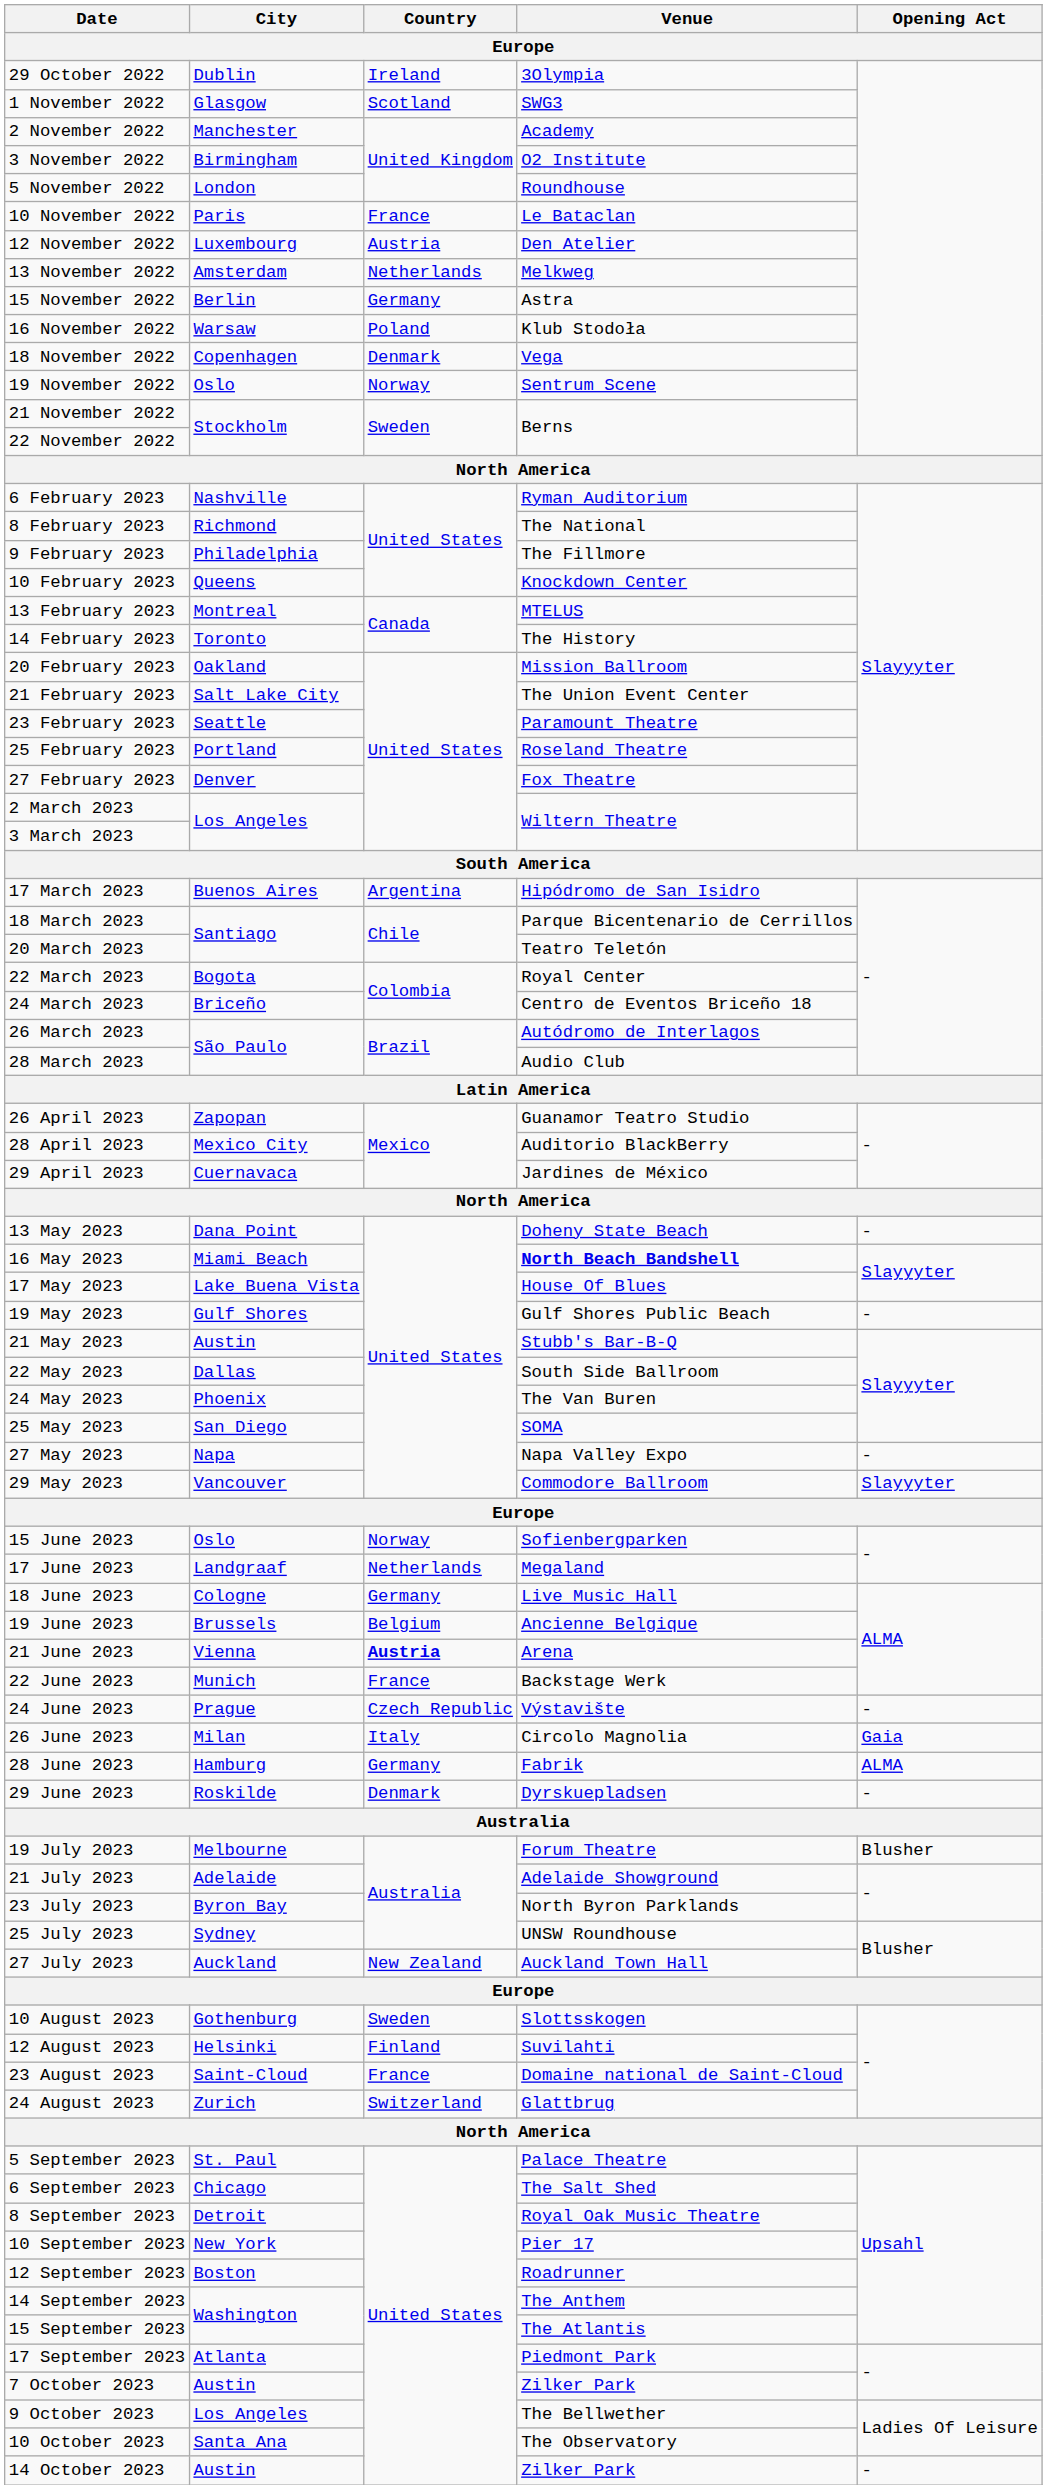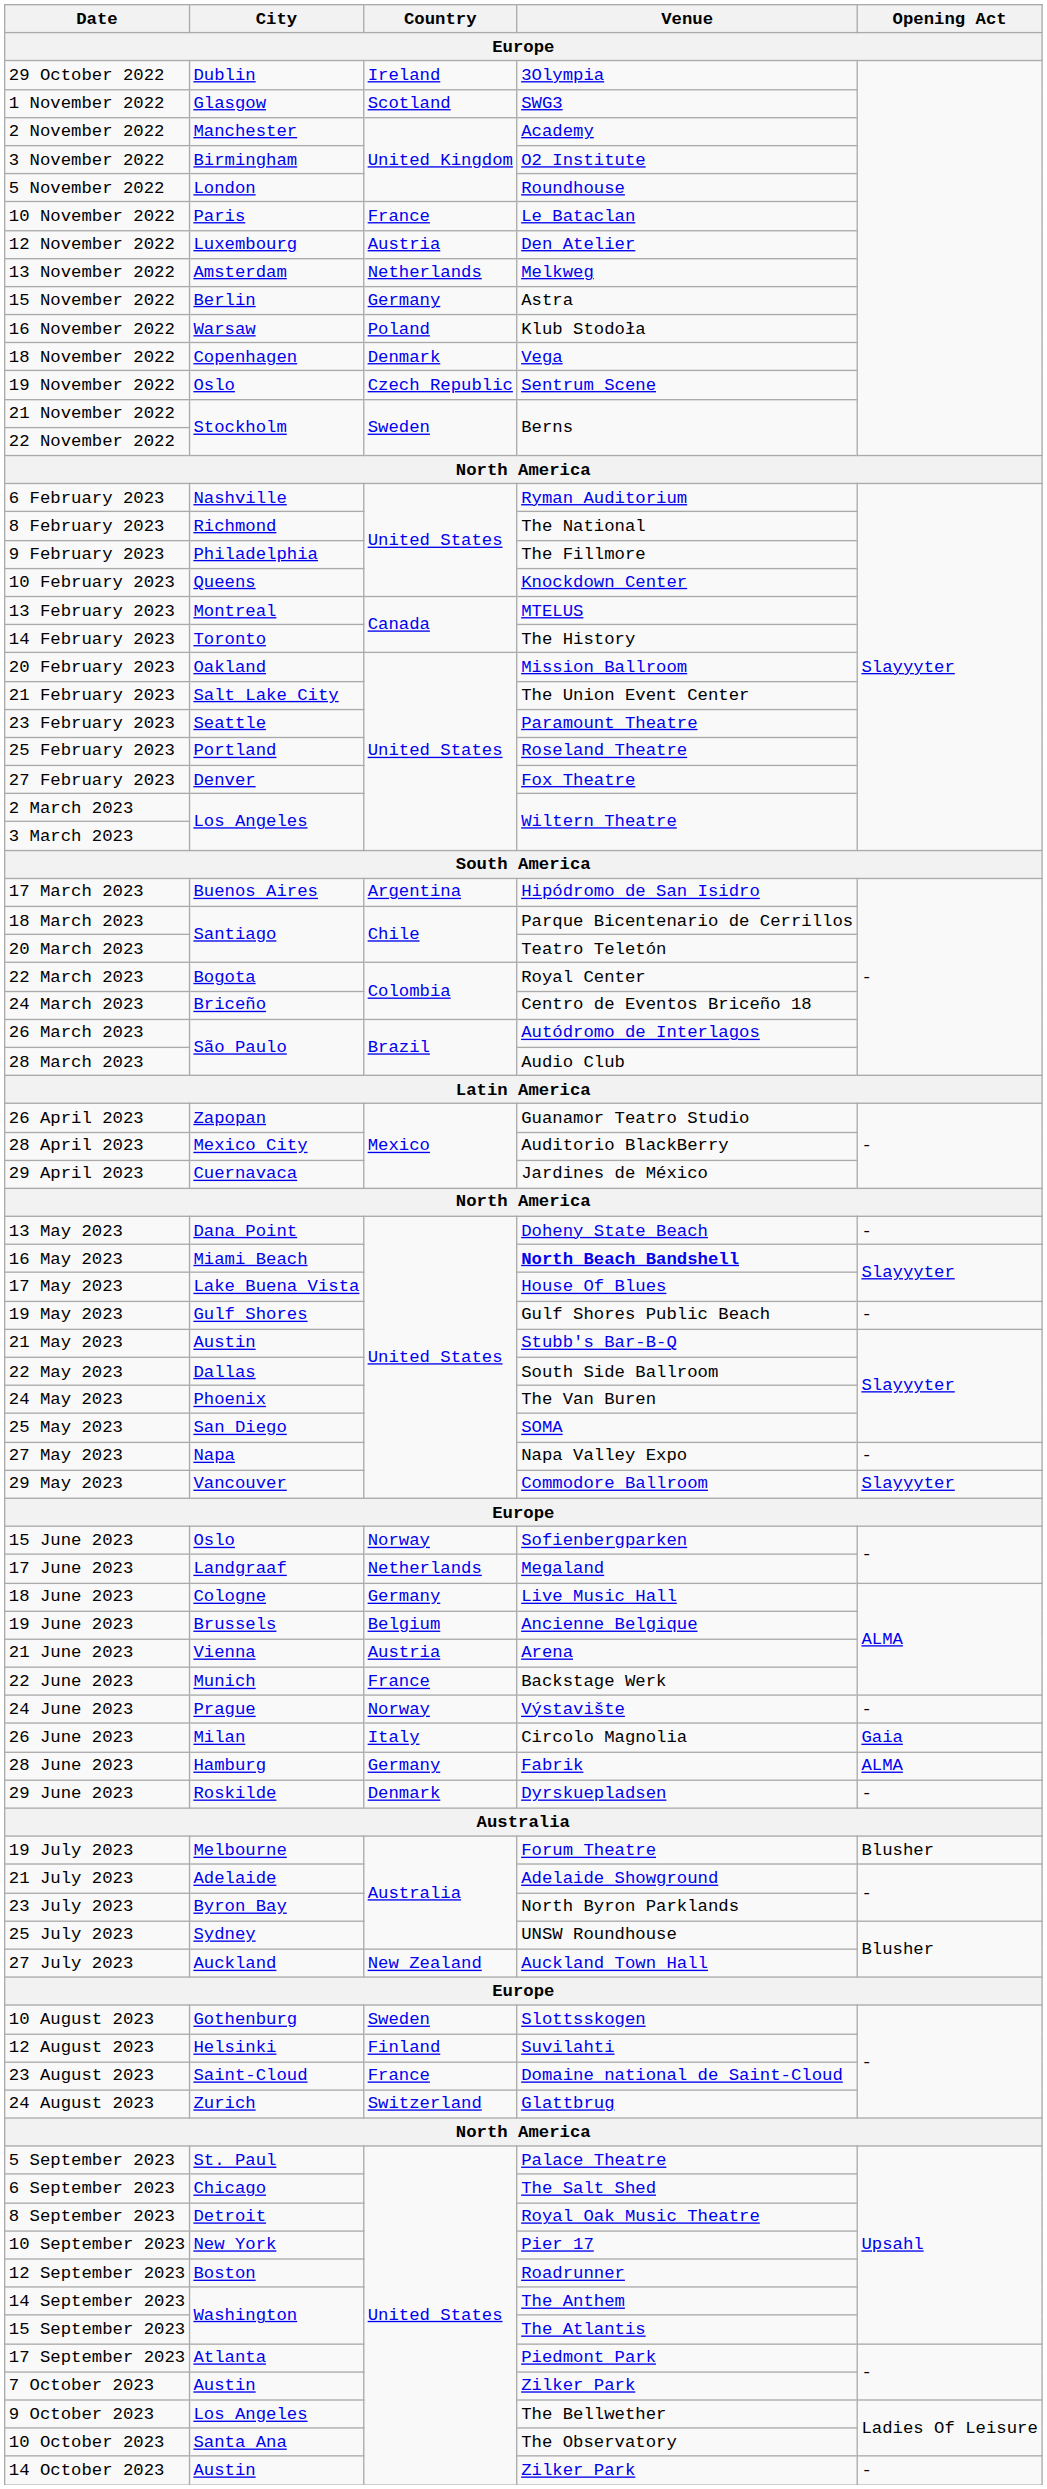 <table class="wikitable">
 <tr>
 <th>Date</th>
 <th>City</th>
 <th>Country</th>
 <th>Venue</th>
 <th>Opening Act</th>
 </tr>
 <tr>
 <th colspan="5">Europe</th>
 </tr>
 <tr>
 <td>29 October 2022</td>
 <td><a href='#'>Dublin</a></td>
 <td><a href='#'>Ireland</a></td>
 <td><a href='#'>3Olympia</a></td>
 <td rowspan="14"></td>
 </tr>
 <tr>
 <td>1 November 2022</td>
 <td><a href='#'>Glasgow</a></td>
 <td><a href='#'>Scotland</a></td>
 <td><a href='#'>SWG3</a></td>
 </tr>
 <tr>
 <td>2 November 2022</td>
 <td><a href='#'>Manchester</a></td>
 <td rowspan="3"><a href='#'>United Kingdom</a></td>
 <td><a href='#'>Academy</a></td>
 </tr>
 <tr>
 <td>3 November 2022</td>
 <td><a href='#'>Birmingham</a></td>
 <td><a href='#'>O2 Institute</a></td>
 </tr>
 <tr>
 <td>5 November 2022</td>
 <td><a href='#'>London</a></td>
 <td><a href='#'>Roundhouse</a></td>
 </tr>
 <tr>
 <td>10 November 2022</td>
 <td><a href='#'>Paris</a></td>
 <td><a href='#'>France</a></td>
 <td><a href='#'>Le Bataclan</a></td>
 </tr>
 <tr>
 <td>12 November 2022</td>
 <td><a href='#'>Luxembourg</a></td>
 <td><a href='#'>Austria</a></td>
 <td><a href='#'>Den Atelier</a></td>
 </tr>
 <tr>
 <td>13 November 2022</td>
 <td><a href='#'>Amsterdam</a></td>
 <td><a href='#'>Netherlands</a></td>
 <td><a href='#'>Melkweg</a></td>
 </tr>
 <tr>
 <td>15 November 2022</td>
 <td><a href='#'>Berlin</a></td>
 <td><a href='#'>Germany</a></td>
 <td>Astra</td>
 </tr>
 <tr>
 <td>16 November 2022</td>
 <td><a href='#'>Warsaw</a></td>
 <td><a href='#'>Poland</a></td>
 <td>Klub Stodoła</td>
 </tr>
 <tr>
 <td>18 November 2022</td>
 <td><a href='#'>Copenhagen</a></td>
 <td><a href='#'>Denmark</a></td>
 <td><a href='#'>Vega</a></td>
 </tr>
 <tr>
 <td>19 November 2022</td>
 <td><a href='#'>Oslo</a></td>
-<td><a href='#'>Norway</a></td>
+<td><a href='#'>Czech Republic</a></td>
 <td><a href='#'>Sentrum Scene</a></td>
 </tr>
 <tr>
 <td>21 November 2022</td>
 <td rowspan="2"><a href='#'>Stockholm</a></td>
 <td rowspan="2"><a href='#'>Sweden</a></td>
 <td rowspan="2">Berns</td>
 </tr>
 <tr>
 <td>22 November 2022</td>
 </tr>
 <tr>
 <th colspan="5">North America</th>
 </tr>
 <tr>
 <td>6 February 2023</td>
 <td><a href='#'>Nashville</a></td>
 <td rowspan="4"><a href='#'>United States</a></td>
 <td><a href='#'>Ryman Auditorium</a></td>
 <td rowspan="13"><a href='#'>Slayyyter</a></td>
 </tr>
 <tr>
 <td>8 February 2023</td>
 <td><a href='#'>Richmond</a></td>
 <td>The National</td>
 </tr>
 <tr>
 <td>9 February 2023</td>
 <td><a href='#'>Philadelphia</a></td>
 <td>The Fillmore</td>
 </tr>
 <tr>
 <td>10 February 2023</td>
 <td><a href='#'>Queens</a></td>
 <td><a href='#'>Knockdown Center</a></td>
 </tr>
 <tr>
 <td>13 February 2023</td>
 <td><a href='#'>Montreal</a></td>
 <td rowspan="2"><a href='#'>Canada</a></td>
 <td><a href='#'>MTELUS</a></td>
 </tr>
 <tr>
 <td>14 February 2023</td>
 <td><a href='#'>Toronto</a></td>
 <td>The History</td>
 </tr>
 <tr>
 <td>20 February 2023</td>
 <td><a href='#'>Oakland</a></td>
 <td rowspan="7"><a href='#'>United States</a></td>
 <td><a href='#'>Mission Ballroom</a></td>
 </tr>
 <tr>
 <td>21 February 2023</td>
 <td><a href='#'>Salt Lake City</a></td>
 <td>The Union Event Center</td>
 </tr>
 <tr>
 <td>23 February 2023</td>
 <td><a href='#'>Seattle</a></td>
 <td><a href='#'>Paramount Theatre</a></td>
 </tr>
 <tr>
 <td>25 February 2023</td>
 <td><a href='#'>Portland</a></td>
 <td><a href='#'>Roseland Theatre</a></td>
 </tr>
 <tr>
 <td>27 February 2023</td>
 <td><a href='#'>Denver</a></td>
 <td><a href='#'>Fox Theatre</a></td>
 </tr>
 <tr>
 <td>2 March 2023</td>
 <td rowspan="2"><a href='#'>Los Angeles</a></td>
 <td rowspan="2"><a href='#'>Wiltern Theatre</a></td>
 </tr>
 <tr>
 <td>3 March 2023</td>
 </tr>
 <tr>
 <th colspan="5">South America</th>
 </tr>
 <tr>
 <td>17 March 2023</td>
 <td><a href='#'>Buenos Aires</a></td>
 <td><a href='#'>Argentina</a></td>
 <td><a href='#'>Hipódromo de San Isidro</a></td>
 <td rowspan="7">-</td>
 </tr>
 <tr>
 <td>18 March 2023</td>
 <td rowspan="2"><a href='#'>Santiago</a></td>
 <td rowspan="2"><a href='#'>Chile</a></td>
 <td>Parque Bicentenario de Cerrillos</td>
 </tr>
 <tr>
 <td>20 March 2023</td>
 <td>Teatro Teletón</td>
 </tr>
 <tr>
 <td>22 March 2023</td>
 <td><a href='#'>Bogota</a></td>
 <td rowspan="2"><a href='#'>Colombia</a></td>
 <td>Royal Center</td>
 </tr>
 <tr>
 <td>24 March 2023</td>
 <td><a href='#'>Briceño</a></td>
 <td>Centro de Eventos Briceño 18</td>
 </tr>
 <tr>
 <td>26 March 2023</td>
 <td rowspan="2"><a href='#'>São Paulo</a></td>
 <td rowspan="2"><a href='#'>Brazil</a></td>
 <td><a href='#'>Autódromo de Interlagos</a></td>
 </tr>
 <tr>
 <td>28 March 2023</td>
 <td>Audio Club</td>
 </tr>
 <tr>
 <th colspan="5">Latin America</th>
 </tr>
 <tr>
 <td>26 April 2023</td>
 <td><a href='#'>Zapopan</a></td>
 <td rowspan="3"><a href='#'>Mexico</a></td>
 <td>Guanamor Teatro Studio</td>
 <td rowspan="3">-</td>
 </tr>
 <tr>
 <td>28 April 2023</td>
 <td><a href='#'>Mexico City</a></td>
 <td>Auditorio BlackBerry</td>
 </tr>
 <tr>
 <td>29 April 2023</td>
 <td><a href='#'>Cuernavaca</a></td>
 <td>Jardines de México</td>
 </tr>
 <tr>
 <th colspan="5">North America</th>
 </tr>
 <tr>
 <td>13 May 2023</td>
 <td><a href='#'>Dana Point</a></td>
 <td rowspan="10"><a href='#'>United States</a></td>
 <td><a href='#'>Doheny State Beach</a></td>
 <td>-</td>
 </tr>
 <tr>
 <td>16 May 2023</td>
 <td><a href='#'>Miami Beach</a></td>
 <td><strong><a href='#'>North Beach Bandshell</a></strong></td>
 <td rowspan="2"><a href='#'>Slayyyter</a></td>
 </tr>
 <tr>
 <td>17 May 2023</td>
 <td><a href='#'>Lake Buena Vista</a></td>
 <td><a href='#'>House Of Blues</a></td>
 </tr>
 <tr>
 <td>19 May 2023</td>
 <td><a href='#'>Gulf Shores</a></td>
 <td>Gulf Shores Public Beach</td>
 <td>-</td>
 </tr>
 <tr>
 <td>21 May 2023</td>
 <td><a href='#'>Austin</a></td>
 <td><a href='#'>Stubb's Bar-B-Q</a></td>
 <td rowspan="4"><a href='#'>Slayyyter</a></td>
 </tr>
 <tr>
 <td>22 May 2023</td>
 <td><a href='#'>Dallas</a></td>
 <td>South Side Ballroom</td>
 </tr>
 <tr>
 <td>24 May 2023</td>
 <td><a href='#'>Phoenix</a></td>
 <td>The Van Buren</td>
 </tr>
 <tr>
 <td>25 May 2023</td>
 <td><a href='#'>San Diego</a></td>
 <td><a href='#'>SOMA</a></td>
 </tr>
 <tr>
 <td>27 May 2023</td>
 <td><a href='#'>Napa</a></td>
 <td>Napa Valley Expo</td>
 <td>-</td>
 </tr>
 <tr>
 <td>29 May 2023</td>
 <td><a href='#'>Vancouver</a></td>
 <td><a href='#'>Commodore Ballroom</a></td>
 <td><a href='#'>Slayyyter</a></td>
 </tr>
 <tr>
 <th colspan="5">Europe</th>
 </tr>
 <tr>
 <td>15 June 2023</td>
 <td><a href='#'>Oslo</a></td>
 <td><a href='#'>Norway</a></td>
 <td><a href='#'>Sofienbergparken</a></td>
 <td rowspan="2">-</td>
 </tr>
 <tr>
 <td>17 June 2023</td>
 <td><a href='#'>Landgraaf</a></td>
 <td><a href='#'>Netherlands</a></td>
 <td><a href='#'>Megaland</a></td>
 </tr>
 <tr>
 <td>18 June 2023</td>
 <td><a href='#'>Cologne</a></td>
 <td><a href='#'>Germany</a></td>
 <td><a href='#'>Live Music Hall</a></td>
 <td rowspan="4"><a href='#'>ALMA</a></td>
 </tr>
 <tr>
 <td>19 June 2023</td>
 <td><a href='#'>Brussels</a></td>
 <td><a href='#'>Belgium</a></td>
 <td><a href='#'>Ancienne Belgique</a></td>
 </tr>
 <tr>
 <td>21 June 2023</td>
 <td><a href='#'>Vienna</a></td>
-<td><strong><a href='#'>Austria</a></strong></td>
+<td><a href='#'>Austria</a></td>
 <td><a href='#'>Arena</a></td>
 </tr>
 <tr>
 <td>22 June 2023</td>
 <td><a href='#'>Munich</a></td>
 <td><a href='#'>France</a></td>
 <td>Backstage Werk</td>
 </tr>
 <tr>
 <td>24 June 2023</td>
 <td><a href='#'>Prague</a></td>
-<td><a href='#'>Czech Republic</a></td>
+<td><a href='#'>Norway</a></td>
 <td><a href='#'>Výstavište</a></td>
 <td>-</td>
 </tr>
 <tr>
 <td>26 June 2023</td>
 <td><a href='#'>Milan</a></td>
 <td><a href='#'>Italy</a></td>
 <td>Circolo Magnolia</td>
 <td rowspan="1"><a href='#'>Gaia</a></td>
 </tr>
 <tr>
 <td>28 June 2023</td>
 <td><a href='#'>Hamburg</a></td>
 <td><a href='#'>Germany</a></td>
 <td><a href='#'>Fabrik</a></td>
 <td rowspan="1"><a href='#'>ALMA</a></td>
 </tr>
 <tr>
 <td>29 June 2023</td>
 <td><a href='#'>Roskilde</a></td>
 <td><a href='#'>Denmark</a></td>
 <td><a href='#'>Dyrskuepladsen</a></td>
 <td>-</td>
 </tr>
 <tr>
 <th colspan="5">Australia</th>
 </tr>
 <tr>
 <td>19 July 2023</td>
 <td><a href='#'>Melbourne</a></td>
 <td rowspan="4"><a href='#'>Australia</a></td>
 <td><a href='#'>Forum Theatre</a></td>
 <td>Blusher</td>
 </tr>
 <tr>
 <td>21 July 2023</td>
 <td><a href='#'>Adelaide</a></td>
 <td><a href='#'>Adelaide Showground</a></td>
 <td rowspan="2">-</td>
 </tr>
 <tr>
 <td>23 July 2023</td>
 <td><a href='#'>Byron Bay</a></td>
 <td>North Byron Parklands</td>
 </tr>
 <tr>
 <td>25 July 2023</td>
 <td><a href='#'>Sydney</a></td>
 <td>UNSW Roundhouse</td>
 <td rowspan="2">Blusher</td>
 </tr>
 <tr>
 <td>27 July 2023</td>
 <td><a href='#'>Auckland</a></td>
 <td><a href='#'>New Zealand</a></td>
 <td><a href='#'>Auckland Town Hall</a></td>
 </tr>
 <tr>
 <th colspan="5">Europe</th>
 </tr>
 <tr>
 <td>10 August 2023</td>
 <td><a href='#'>Gothenburg</a></td>
 <td><a href='#'>Sweden</a></td>
 <td><a href='#'>Slottsskogen</a></td>
 <td rowspan="4">-</td>
 </tr>
 <tr>
 <td>12 August 2023</td>
 <td><a href='#'>Helsinki</a></td>
 <td><a href='#'>Finland</a></td>
 <td><a href='#'>Suvilahti</a></td>
 </tr>
 <tr>
 <td>23 August 2023</td>
 <td><a href='#'>Saint-Cloud</a></td>
 <td><a href='#'>France</a></td>
 <td><a href='#'>Domaine national de Saint-Cloud</a></td>
 </tr>
 <tr>
 <td>24 August 2023</td>
 <td><a href='#'>Zurich</a></td>
 <td><a href='#'>Switzerland</a></td>
 <td><a href='#'>Glattbrug</a></td>
 </tr>
 <tr>
 <th colspan="5">North America</th>
 </tr>
 <tr>
 <td>5 September 2023</td>
 <td><a href='#'>St. Paul</a></td>
 <td rowspan="12"><a href='#'>United States</a></td>
 <td><a href='#'>Palace Theatre</a></td>
 <td rowspan="7"><a href='#'>Upsahl</a></td>
 </tr>
 <tr>
 <td>6 September 2023</td>
 <td><a href='#'>Chicago</a></td>
 <td><a href='#'>The Salt Shed</a></td>
 </tr>
 <tr>
 <td>8 September 2023</td>
 <td><a href='#'>Detroit</a></td>
 <td><a href='#'>Royal Oak Music Theatre</a></td>
 </tr>
 <tr>
 <td>10 September 2023</td>
 <td><a href='#'>New York</a></td>
 <td><a href='#'>Pier 17</a></td>
 </tr>
 <tr>
 <td>12 September 2023</td>
 <td><a href='#'>Boston</a></td>
 <td><a href='#'>Roadrunner</a></td>
 </tr>
 <tr>
 <td>14 September 2023</td>
 <td rowspan="2"><a href='#'>Washington</a></td>
 <td><a href='#'>The Anthem</a></td>
 </tr>
 <tr>
 <td>15 September 2023</td>
 <td><a href='#'>The Atlantis</a></td>
 </tr>
 <tr>
 <td>17 September 2023</td>
 <td><a href='#'>Atlanta</a></td>
 <td><a href='#'>Piedmont Park</a></td>
 <td rowspan="2">-</td>
 </tr>
 <tr>
 <td>7 October 2023</td>
 <td><a href='#'>Austin</a></td>
 <td><a href='#'>Zilker Park</a></td>
 </tr>
 <tr>
 <td>9 October 2023</td>
 <td><a href='#'>Los Angeles</a></td>
 <td>The Bellwether</td>
 <td rowspan="2">Ladies Of Leisure</td>
 </tr>
 <tr>
 <td>10 October 2023</td>
 <td><a href='#'>Santa Ana</a></td>
 <td>The Observatory</td>
 </tr>
 <tr>
 <td>14 October 2023</td>
 <td><a href='#'>Austin</a></td>
 <td><a href='#'>Zilker Park</a></td>
 <td>-</td>
 </tr>
 </table>
